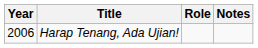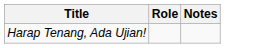 <table class="wikitable">
 <tr>
-<th>Year</th>
 <th>Title</th>
 <th>Role</th>
 <th>Notes</th>
 </tr>
 <tr>
-<td>2006</td>
 <td><em>Harap Tenang, Ada Ujian!</em></td>
 <td></td>
 <td></td>
 </tr>
 </table>
